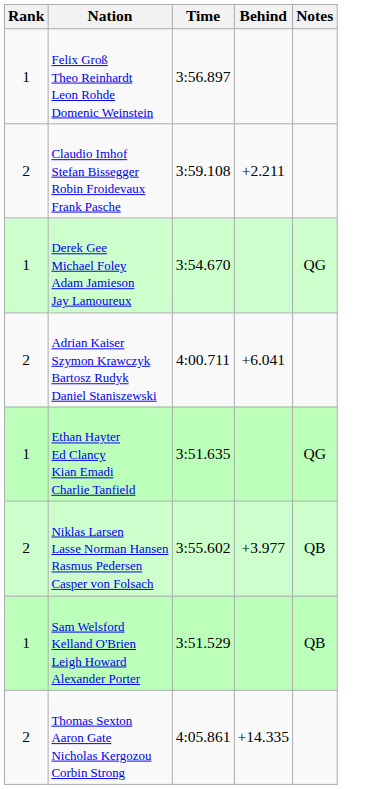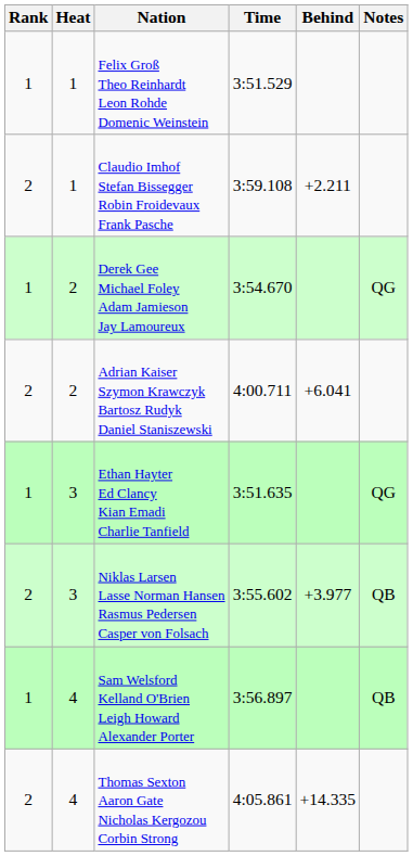 <table class="wikitable sortable" style="text-align:center">
 <tr>
 <th>Rank</th>
+<th>Heat</th>
 <th>Nation</th>
 <th>Time</th>
 <th>Behind</th>
 <th>Notes</th>
 </tr>
 <tr>
 <td>1</td>
+<td>1</td>
 <td align=left><br><small><a href='#'>Felix Groß</a><br><a href='#'>Theo Reinhardt</a><br><a href='#'>Leon Rohde</a><br><a href='#'>Domenic Weinstein</a></small></td>
-<td>3:56.897</td>
+<td>3:51.529</td>
 <td></td>
 <td></td>
 </tr>
 <tr>
 <td>2</td>
+<td>1</td>
 <td align=left><br><small><a href='#'>Claudio Imhof</a><br><a href='#'>Stefan Bissegger</a><br><a href='#'>Robin Froidevaux</a><br><a href='#'>Frank Pasche</a> </small></td>
 <td>3:59.108</td>
 <td>+2.211</td>
 <td></td>
 </tr>
 <tr bgcolor=ccffcc>
 <td>1</td>
+<td>2</td>
 <td align=left><br><small><a href='#'>Derek Gee</a><br><a href='#'>Michael Foley</a><br><a href='#'>Adam Jamieson</a><br><a href='#'>Jay Lamoureux</a> </small></td>
 <td>3:54.670</td>
 <td></td>
 <td>QG</td>
 </tr>
 <tr>
+<td>2</td>
 <td>2</td>
 <td align=left><br><small><a href='#'>Adrian Kaiser</a><br><a href='#'>Szymon Krawczyk</a><br><a href='#'>Bartosz Rudyk</a><br><a href='#'>Daniel Staniszewski</a> </small></td>
 <td>4:00.711</td>
 <td>+6.041</td>
 <td></td>
 </tr>
 <tr bgcolor=bbffbb>
 <td>1</td>
+<td>3</td>
 <td align=left><br><small><a href='#'>Ethan Hayter</a><br><a href='#'>Ed Clancy</a><br><a href='#'>Kian Emadi</a><br><a href='#'>Charlie Tanfield</a></small></td>
 <td>3:51.635</td>
 <td></td>
 <td>QG</td>
 </tr>
 <tr bgcolor=ccffcc>
 <td>2</td>
+<td>3</td>
 <td align=left><br><small><a href='#'>Niklas Larsen</a><br><a href='#'>Lasse Norman Hansen</a><br><a href='#'>Rasmus Pedersen</a><br><a href='#'>Casper von Folsach</a> </small></td>
 <td>3:55.602</td>
 <td>+3.977</td>
 <td>QB</td>
 </tr>
 <tr bgcolor=bbffbb>
 <td>1</td>
+<td>4</td>
 <td align=left><br><small><a href='#'>Sam Welsford</a><br><a href='#'>Kelland O'Brien</a><br><a href='#'>Leigh Howard</a><br><a href='#'>Alexander Porter</a></small></td>
-<td>3:51.529</td>
+<td>3:56.897</td>
 <td></td>
 <td>QB</td>
 </tr>
 <tr>
 <td>2</td>
+<td>4</td>
 <td align=left><br><small><a href='#'>Thomas Sexton</a><br><a href='#'>Aaron Gate</a><br><a href='#'>Nicholas Kergozou</a><br><a href='#'>Corbin Strong</a> </small></td>
 <td>4:05.861</td>
 <td>+14.335</td>
 <td></td>
 </tr>
 </table>
